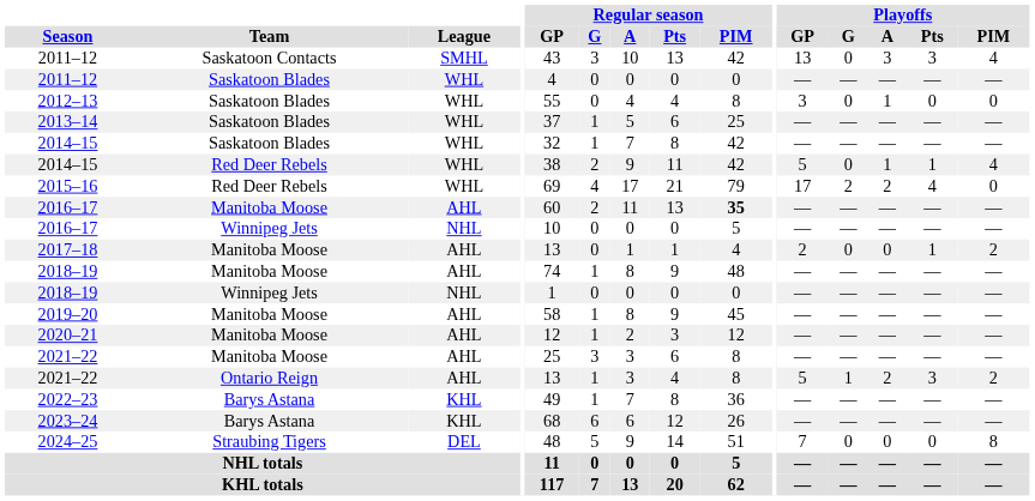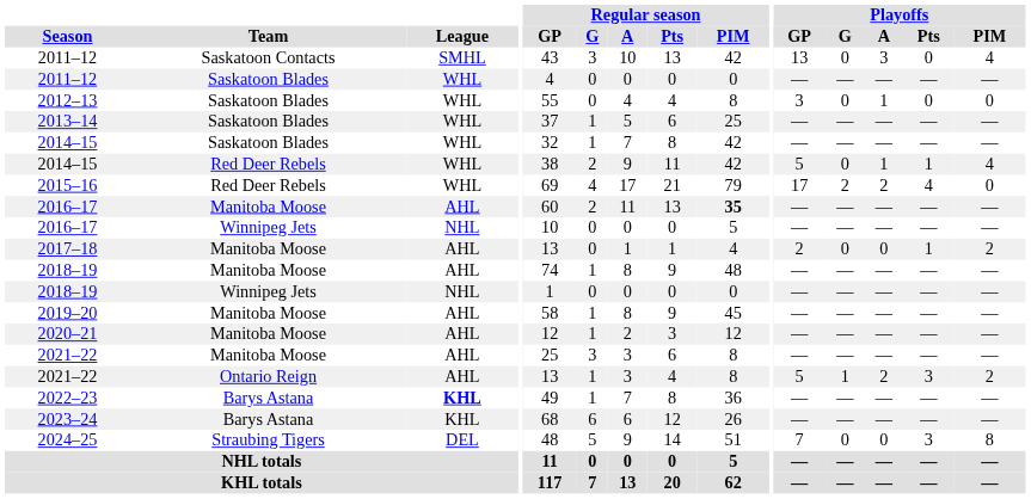 <table border="0" cellpadding="1" cellspacing="0" style="text-align:center; width:60em">
 <tr bgcolor="#e0e0e0">
 <th colspan="3" bgcolor="#ffffff"></th>
 <th rowspan="99" bgcolor="#ffffff"></th>
 <th colspan="5"><a href='#'>Regular season</a></th>
 <th rowspan="99" bgcolor="#ffffff"></th>
 <th colspan="5"><a href='#'>Playoffs</a></th>
 </tr>
 <tr bgcolor="#e0e0e0">
 <th><a href='#'>Season</a></th>
 <th>Team</th>
 <th>League</th>
 <th>GP</th>
 <th><a href='#'>G</a></th>
 <th><a href='#'>A</a></th>
 <th><a href='#'>Pts</a></th>
 <th><a href='#'>PIM</a></th>
 <th>GP</th>
 <th>G</th>
 <th>A</th>
 <th>Pts</th>
 <th>PIM</th>
 </tr>
 <tr>
 <td>2011–12</td>
 <td>Saskatoon Contacts</td>
 <td><a href='#'>SMHL</a></td>
 <td>43</td>
 <td>3</td>
 <td>10</td>
 <td>13</td>
 <td>42</td>
 <td>13</td>
 <td>0</td>
 <td>3</td>
-<td>3</td>
+<td>0</td>
 <td>4</td>
 </tr>
 <tr bgcolor="#f0f0f0">
 <td><a href='#'>2011–12</a></td>
 <td><a href='#'>Saskatoon Blades</a></td>
 <td><a href='#'>WHL</a></td>
 <td>4</td>
 <td>0</td>
 <td>0</td>
 <td>0</td>
 <td>0</td>
 <td>—</td>
 <td>—</td>
 <td>—</td>
 <td>—</td>
 <td>—</td>
 </tr>
 <tr>
 <td><a href='#'>2012–13</a></td>
 <td>Saskatoon Blades</td>
 <td>WHL</td>
 <td>55</td>
 <td>0</td>
 <td>4</td>
 <td>4</td>
 <td>8</td>
 <td>3</td>
 <td>0</td>
 <td>1</td>
 <td>0</td>
 <td>0</td>
 </tr>
 <tr bgcolor="#f0f0f0">
 <td><a href='#'>2013–14</a></td>
 <td>Saskatoon Blades</td>
 <td>WHL</td>
 <td>37</td>
 <td>1</td>
 <td>5</td>
 <td>6</td>
 <td>25</td>
 <td>—</td>
 <td>—</td>
 <td>—</td>
 <td>—</td>
 <td>—</td>
 </tr>
 <tr>
 <td><a href='#'>2014–15</a></td>
 <td>Saskatoon Blades</td>
 <td>WHL</td>
 <td>32</td>
 <td>1</td>
 <td>7</td>
 <td>8</td>
 <td>42</td>
 <td>—</td>
 <td>—</td>
 <td>—</td>
 <td>—</td>
 <td>—</td>
 </tr>
 <tr bgcolor="#f0f0f0">
 <td>2014–15</td>
 <td><a href='#'>Red Deer Rebels</a></td>
 <td>WHL</td>
 <td>38</td>
 <td>2</td>
 <td>9</td>
 <td>11</td>
 <td>42</td>
 <td>5</td>
 <td>0</td>
 <td>1</td>
 <td>1</td>
 <td>4</td>
 </tr>
 <tr>
 <td><a href='#'>2015–16</a></td>
 <td>Red Deer Rebels</td>
 <td>WHL</td>
 <td>69</td>
 <td>4</td>
 <td>17</td>
 <td>21</td>
 <td>79</td>
 <td>17</td>
 <td>2</td>
 <td>2</td>
 <td>4</td>
 <td>0</td>
 </tr>
 <tr bgcolor="#f0f0f0">
 <td><a href='#'>2016–17</a></td>
 <td><a href='#'>Manitoba Moose</a></td>
 <td><a href='#'>AHL</a></td>
 <td>60</td>
 <td>2</td>
 <td>11</td>
 <td>13</td>
 <td><strong>35</strong></td>
 <td>—</td>
 <td>—</td>
 <td>—</td>
 <td>—</td>
 <td>—</td>
 </tr>
 <tr>
 <td><a href='#'>2016–17</a></td>
 <td><a href='#'>Winnipeg Jets</a></td>
 <td><a href='#'>NHL</a></td>
 <td>10</td>
 <td>0</td>
 <td>0</td>
 <td>0</td>
 <td>5</td>
 <td>—</td>
 <td>—</td>
 <td>—</td>
 <td>—</td>
 <td>—</td>
 </tr>
 <tr bgcolor="#f0f0f0">
 <td><a href='#'>2017–18</a></td>
 <td>Manitoba Moose</td>
 <td>AHL</td>
 <td>13</td>
 <td>0</td>
 <td>1</td>
 <td>1</td>
 <td>4</td>
 <td>2</td>
 <td>0</td>
 <td>0</td>
 <td>1</td>
 <td>2</td>
 </tr>
 <tr>
 <td><a href='#'>2018–19</a></td>
 <td>Manitoba Moose</td>
 <td>AHL</td>
 <td>74</td>
 <td>1</td>
 <td>8</td>
 <td>9</td>
 <td>48</td>
 <td>—</td>
 <td>—</td>
 <td>—</td>
 <td>—</td>
 <td>—</td>
 </tr>
 <tr bgcolor="#f0f0f0">
 <td><a href='#'>2018–19</a></td>
 <td>Winnipeg Jets</td>
 <td>NHL</td>
 <td>1</td>
 <td>0</td>
 <td>0</td>
 <td>0</td>
 <td>0</td>
 <td>—</td>
 <td>—</td>
 <td>—</td>
 <td>—</td>
 <td>—</td>
 </tr>
 <tr>
 <td><a href='#'>2019–20</a></td>
 <td>Manitoba Moose</td>
 <td>AHL</td>
 <td>58</td>
 <td>1</td>
 <td>8</td>
 <td>9</td>
 <td>45</td>
 <td>—</td>
 <td>—</td>
 <td>—</td>
 <td>—</td>
 <td>—</td>
 </tr>
 <tr bgcolor="#f0f0f0">
 <td><a href='#'>2020–21</a></td>
 <td>Manitoba Moose</td>
 <td>AHL</td>
 <td>12</td>
 <td>1</td>
 <td>2</td>
 <td>3</td>
 <td>12</td>
 <td>—</td>
 <td>—</td>
 <td>—</td>
 <td>—</td>
 <td>—</td>
 </tr>
 <tr>
 <td><a href='#'>2021–22</a></td>
 <td>Manitoba Moose</td>
 <td>AHL</td>
 <td>25</td>
 <td>3</td>
 <td>3</td>
 <td>6</td>
 <td>8</td>
 <td>—</td>
 <td>—</td>
 <td>—</td>
 <td>—</td>
 <td>—</td>
 </tr>
 <tr bgcolor="#f0f0f0">
 <td>2021–22</td>
 <td><a href='#'>Ontario Reign</a></td>
 <td>AHL</td>
 <td>13</td>
 <td>1</td>
 <td>3</td>
 <td>4</td>
 <td>8</td>
 <td>5</td>
 <td>1</td>
 <td>2</td>
 <td>3</td>
 <td>2</td>
 </tr>
 <tr>
 <td><a href='#'>2022–23</a></td>
 <td><a href='#'>Barys Astana</a></td>
-<td><a href='#'>KHL</a></td>
+<td><strong><a href='#'>KHL</a></strong></td>
 <td>49</td>
 <td>1</td>
 <td>7</td>
 <td>8</td>
 <td>36</td>
 <td>—</td>
 <td>—</td>
 <td>—</td>
 <td>—</td>
 <td>—</td>
 </tr>
 <tr bgcolor="#f0f0f0">
 <td><a href='#'>2023–24</a></td>
 <td>Barys Astana</td>
 <td>KHL</td>
 <td>68</td>
 <td>6</td>
 <td>6</td>
 <td>12</td>
 <td>26</td>
 <td>—</td>
 <td>—</td>
 <td>—</td>
 <td>—</td>
 <td>—</td>
 </tr>
 <tr>
 <td><a href='#'>2024–25</a></td>
 <td><a href='#'>Straubing Tigers</a></td>
 <td><a href='#'>DEL</a></td>
 <td>48</td>
 <td>5</td>
 <td>9</td>
 <td>14</td>
 <td>51</td>
 <td>7</td>
 <td>0</td>
 <td>0</td>
-<td>0</td>
+<td>3</td>
 <td>8</td>
 </tr>
 <tr bgcolor="#e0e0e0">
 <th colspan="3">NHL totals<br></th>
 <th>11</th>
 <th>0</th>
 <th>0</th>
 <th>0</th>
 <th>5</th>
 <th>—</th>
 <th>—</th>
 <th>—</th>
 <th>—</th>
 <th>—</th>
 </tr>
 <tr bgcolor="#e0e0e0">
 <th colspan="3">KHL totals<br></th>
 <th>117</th>
 <th>7</th>
 <th>13</th>
 <th>20</th>
 <th>62</th>
 <th>—</th>
 <th>—</th>
 <th>—</th>
 <th>—</th>
 <th>—</th>
 </tr>
 </table>
